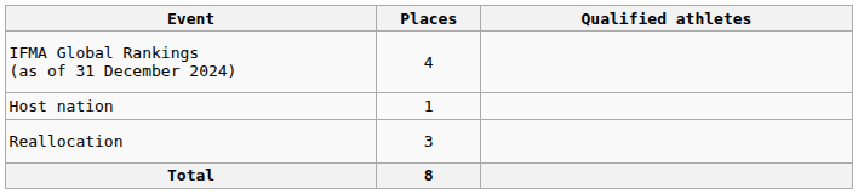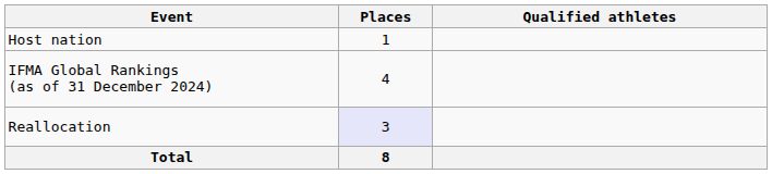 <table class="wikitable">
 <tr>
 <th width=300>Event</th>
 <th width=80>Places</th>
 <th width=300>Qualified athletes</th>
 </tr>
 <tr>
+<td>Host nation</td>
+<td align="center">1</td>
+<td></td>
+</tr>
+<tr>
 <td>IFMA Global Rankings<br>(as of 31 December 2024)</td>
 <td align="center">4</td>
 <td><br><br><br></td>
 </tr>
 <tr>
-<td>Host nation</td>
-<td align="center">1</td>
-<td></td>
-</tr>
-<tr>
 <td>Reallocation</td>
-<td align="center">3</td>
+<td align="center" style="background: lavender;">3</td>
 <td><br><br></td>
 </tr>
 <tr>
 <th>Total</th>
 <th>8</th>
 <th></th>
 </tr>
 </table>
